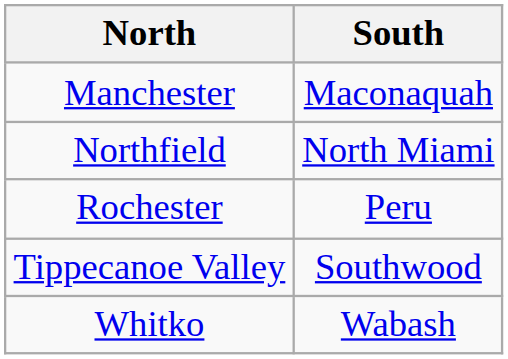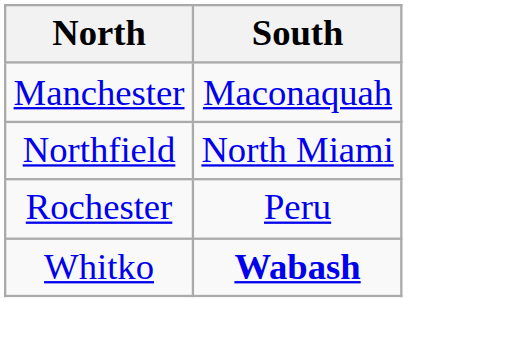 <table class="wikitable" style="text-align:center;">
 <tr>
 <th>North</th>
 <th>South</th>
 </tr>
 <tr>
 <td><a href='#'>Manchester</a></td>
 <td><a href='#'>Maconaquah</a></td>
 </tr>
 <tr>
 <td><a href='#'>Northfield</a></td>
 <td><a href='#'>North Miami</a></td>
 </tr>
 <tr>
 <td><a href='#'>Rochester</a></td>
 <td><a href='#'>Peru</a></td>
 </tr>
 <tr>
-<td><a href='#'>Tippecanoe Valley</a></td>
-<td><a href='#'>Southwood</a></td>
-</tr>
-<tr>
 <td><a href='#'>Whitko</a></td>
-<td><a href='#'>Wabash</a></td>
+<td><strong><a href='#'>Wabash</a></strong></td>
 </tr>
 </table>
